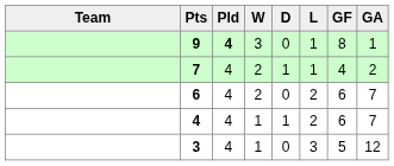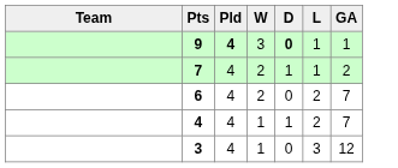 <table style=border-collapse:collapse border=1 cellspacing=0 cellpadding=5>
 <tr align=center bgcolor=#efefef>
 <th width=185>Team</th>
 <th width=20>Pts</th>
 <th width=20>Pld</th>
 <th width=20>W</th>
 <th width=20>D</th>
 <th width=20>L</th>
-<th width=20>GF</th>
 <th width=20>GA</th>
 </tr>
 <tr align=center bgcolor=#ccffcc>
 <td style="text-align:left;"></td>
 <td><strong>9</strong></td>
 <td><strong>4</strong></td>
 <td>3</td>
-<td>0</td>
+<td><strong>0</strong></td>
 <td>1</td>
-<td>8</td>
 <td>1</td>
 </tr>
 <tr align=center bgcolor=#ccffcc>
 <td style="text-align:left;"></td>
 <td><strong>7</strong></td>
 <td>4</td>
 <td>2</td>
 <td>1</td>
 <td>1</td>
-<td>4</td>
 <td>2</td>
 </tr>
 <tr align=center>
 <td style="text-align:left;"></td>
 <td><strong>6</strong></td>
 <td>4</td>
 <td>2</td>
 <td>0</td>
 <td>2</td>
-<td>6</td>
 <td>7</td>
 </tr>
 <tr align=center>
 <td style="text-align:left;"></td>
 <td><strong>4</strong></td>
 <td>4</td>
 <td>1</td>
 <td>1</td>
 <td>2</td>
-<td>6</td>
 <td>7</td>
 </tr>
 <tr align=center>
 <td style="text-align:left;"></td>
 <td><strong>3</strong></td>
 <td>4</td>
 <td>1</td>
 <td>0</td>
 <td>3</td>
-<td>5</td>
 <td>12</td>
 </tr>
 </table>
